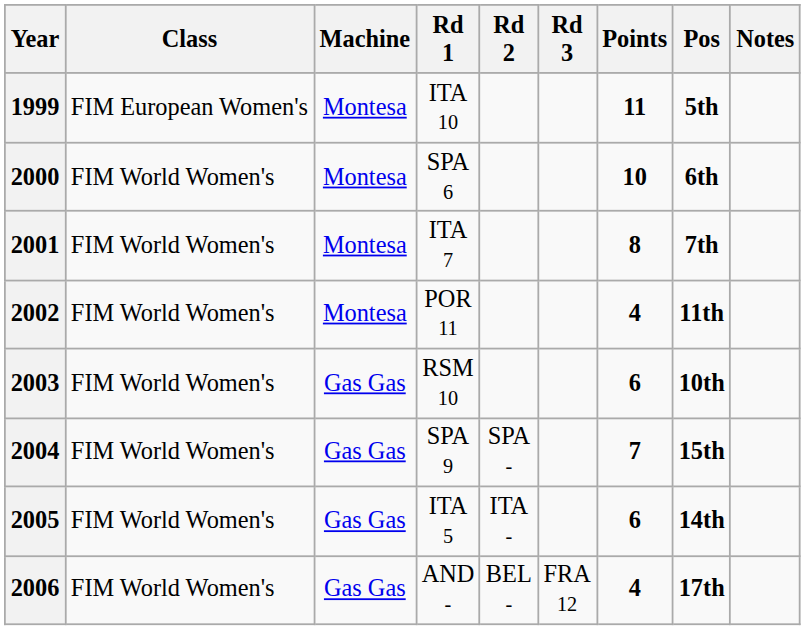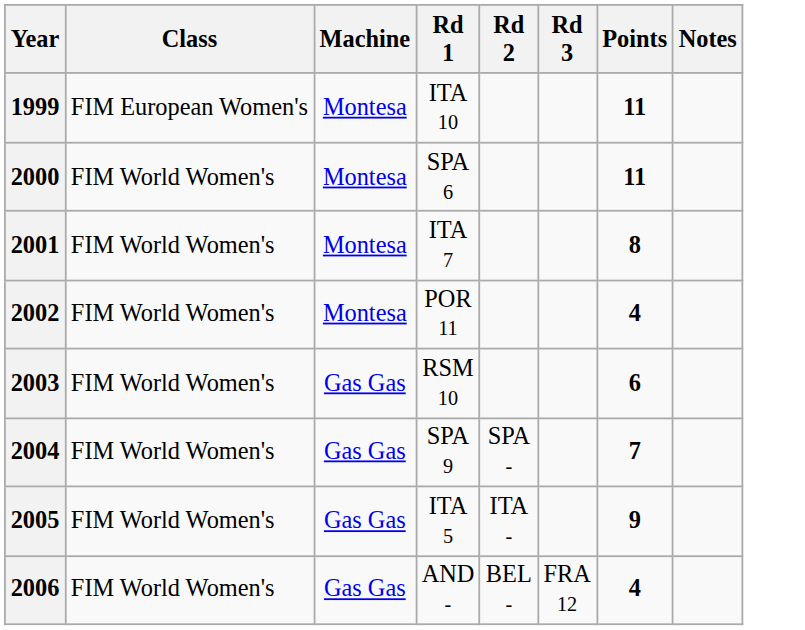 <table class="wikitable" style="font-size: 85%; text-align:center">
 <tr valign="top">
 <th valign="middle">Year</th>
 <th valign="middle">Class</th>
 <th valign="middle">Machine</th>
 <th>Rd<br>1</th>
 <th>Rd<br>2</th>
 <th>Rd<br>3</th>
 <th valign="middle">Points</th>
-<th valign="middle">Pos</th>
 <th valign="middle">Notes</th>
 </tr>
 <tr>
 <th>1999</th>
 <td align="left">FIM European Women's</td>
 <td><a href='#'>Montesa</a></td>
 <td>ITA<br><small>10</small></td>
 <td></td>
 <td></td>
 <td><strong>11</strong></td>
-<td><strong> 5th</strong></td>
 <td></td>
 </tr>
 <tr>
 <th>2000</th>
 <td align="left">FIM World Women's</td>
 <td><a href='#'>Montesa</a></td>
 <td>SPA<br><small>6</small></td>
 <td></td>
 <td></td>
-<td><strong>10</strong></td>
-<td><strong>6th</strong></td>
+<td><strong>11</strong></td>
 <td></td>
 </tr>
 <tr>
 <th>2001</th>
 <td align="left">FIM World Women's</td>
 <td><a href='#'>Montesa</a></td>
 <td>ITA<br><small>7</small></td>
 <td></td>
 <td></td>
 <td><strong>8</strong></td>
-<td><strong>7th</strong></td>
 <td></td>
 </tr>
 <tr>
 <th>2002</th>
 <td align="left">FIM World Women's</td>
 <td><a href='#'>Montesa</a></td>
 <td>POR<br><small>11</small></td>
 <td></td>
 <td></td>
 <td><strong>4</strong></td>
-<td><strong>11th</strong></td>
 <td></td>
 </tr>
 <tr>
 <th>2003</th>
 <td align="left">FIM World Women's</td>
 <td><a href='#'>Gas Gas</a></td>
 <td>RSM<br><small>10</small></td>
 <td></td>
 <td></td>
 <td><strong>6</strong></td>
-<td><strong>10th</strong></td>
 <td></td>
 </tr>
 <tr>
 <th>2004</th>
 <td align="left">FIM World Women's</td>
 <td><a href='#'>Gas Gas</a></td>
 <td>SPA<br><small>9</small></td>
 <td>SPA<br><small>-</small></td>
 <td></td>
 <td><strong>7</strong></td>
-<td><strong>15th</strong></td>
 <td></td>
 </tr>
 <tr>
 <th>2005</th>
 <td align="left">FIM World Women's</td>
 <td><a href='#'>Gas Gas</a></td>
 <td>ITA<br><small>5</small></td>
 <td>ITA<br><small>-</small></td>
 <td></td>
-<td><strong>6</strong></td>
-<td><strong>14th</strong></td>
+<td><strong>9</strong></td>
 <td></td>
 </tr>
 <tr>
 <th>2006</th>
 <td align="left">FIM World Women's</td>
 <td><a href='#'>Gas Gas</a></td>
 <td>AND<br><small>-</small></td>
 <td>BEL<br><small>-</small></td>
 <td>FRA<br><small>12</small></td>
 <td><strong>4</strong></td>
-<td><strong>17th</strong></td>
 <td></td>
 </tr>
 </table>
